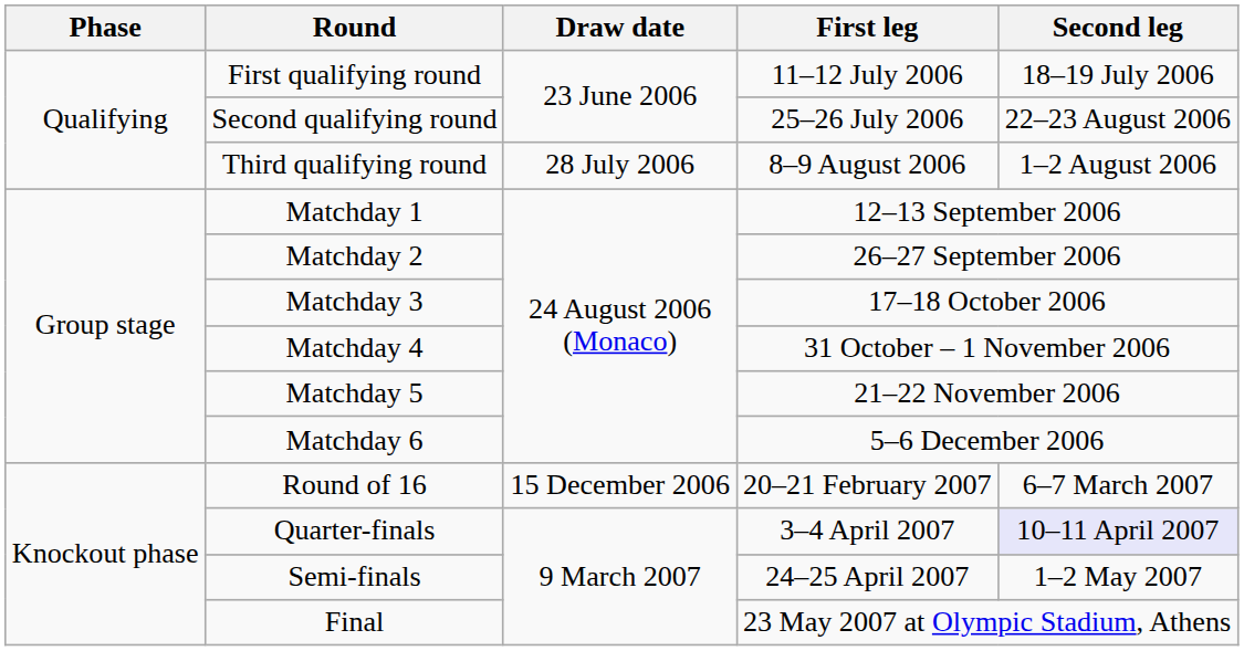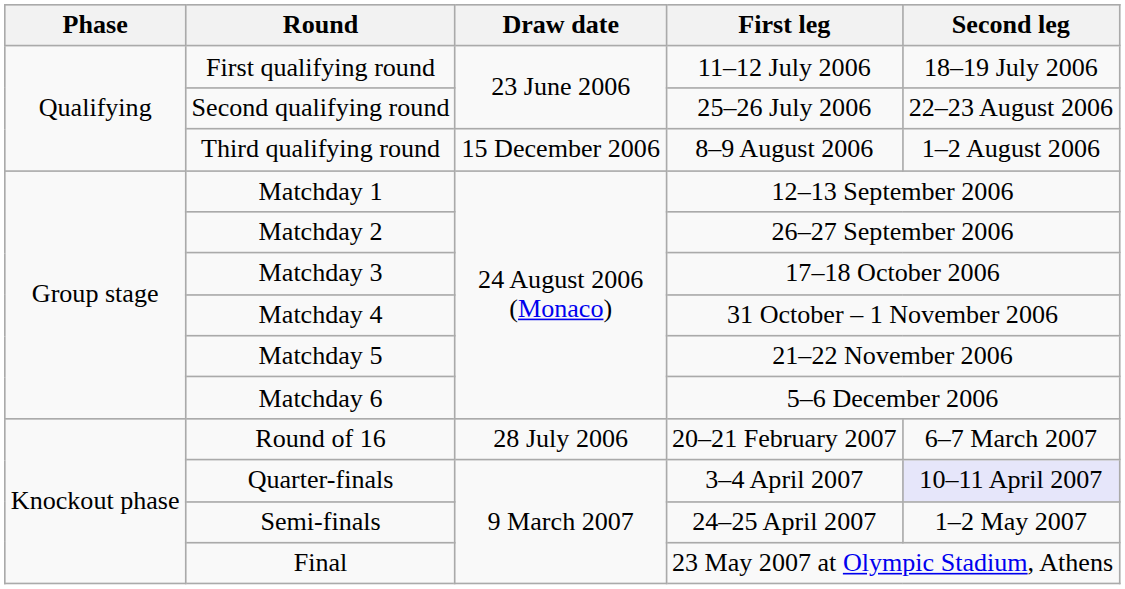 <table class="wikitable" style="text-align:center">
 <tr>
 <th>Phase</th>
 <th>Round</th>
 <th>Draw date</th>
 <th>First leg</th>
 <th>Second leg</th>
 </tr>
 <tr>
 <td rowspan=3>Qualifying</td>
 <td>First qualifying round</td>
 <td rowspan=2>23 June 2006</td>
 <td>11–12 July 2006</td>
 <td>18–19 July 2006</td>
 </tr>
 <tr>
 <td>Second qualifying round</td>
 <td>25–26 July 2006</td>
 <td>22–23 August 2006</td>
 </tr>
 <tr>
 <td>Third qualifying round</td>
-<td>28 July 2006</td>
+<td>15 December 2006</td>
 <td>8–9 August 2006</td>
 <td>1–2 August 2006</td>
 </tr>
 <tr>
 <td rowspan=6>Group stage</td>
 <td>Matchday 1</td>
 <td rowspan=6>24 August 2006<br>(<a href='#'>Monaco</a>)</td>
 <td colspan=2>12–13 September 2006</td>
 </tr>
 <tr>
 <td>Matchday 2</td>
 <td colspan=2>26–27 September 2006</td>
 </tr>
 <tr>
 <td>Matchday 3</td>
 <td colspan=2>17–18 October 2006</td>
 </tr>
 <tr>
 <td>Matchday 4</td>
 <td colspan=2>31 October – 1 November 2006</td>
 </tr>
 <tr>
 <td>Matchday 5</td>
 <td colspan=2>21–22 November 2006</td>
 </tr>
 <tr>
 <td>Matchday 6</td>
 <td colspan=2>5–6 December 2006</td>
 </tr>
 <tr>
 <td rowspan=4>Knockout phase</td>
 <td>Round of 16</td>
-<td>15 December 2006</td>
+<td>28 July 2006</td>
 <td>20–21 February 2007</td>
 <td>6–7 March 2007</td>
 </tr>
 <tr>
 <td>Quarter-finals</td>
 <td rowspan=3>9 March 2007</td>
 <td>3–4 April 2007</td>
 <td style="background: lavender;">10–11 April 2007</td>
 </tr>
 <tr>
 <td>Semi-finals</td>
 <td>24–25 April 2007</td>
 <td>1–2 May 2007</td>
 </tr>
 <tr>
 <td>Final</td>
 <td colspan=2>23 May 2007 at <a href='#'>Olympic Stadium</a>, Athens</td>
 </tr>
 </table>
